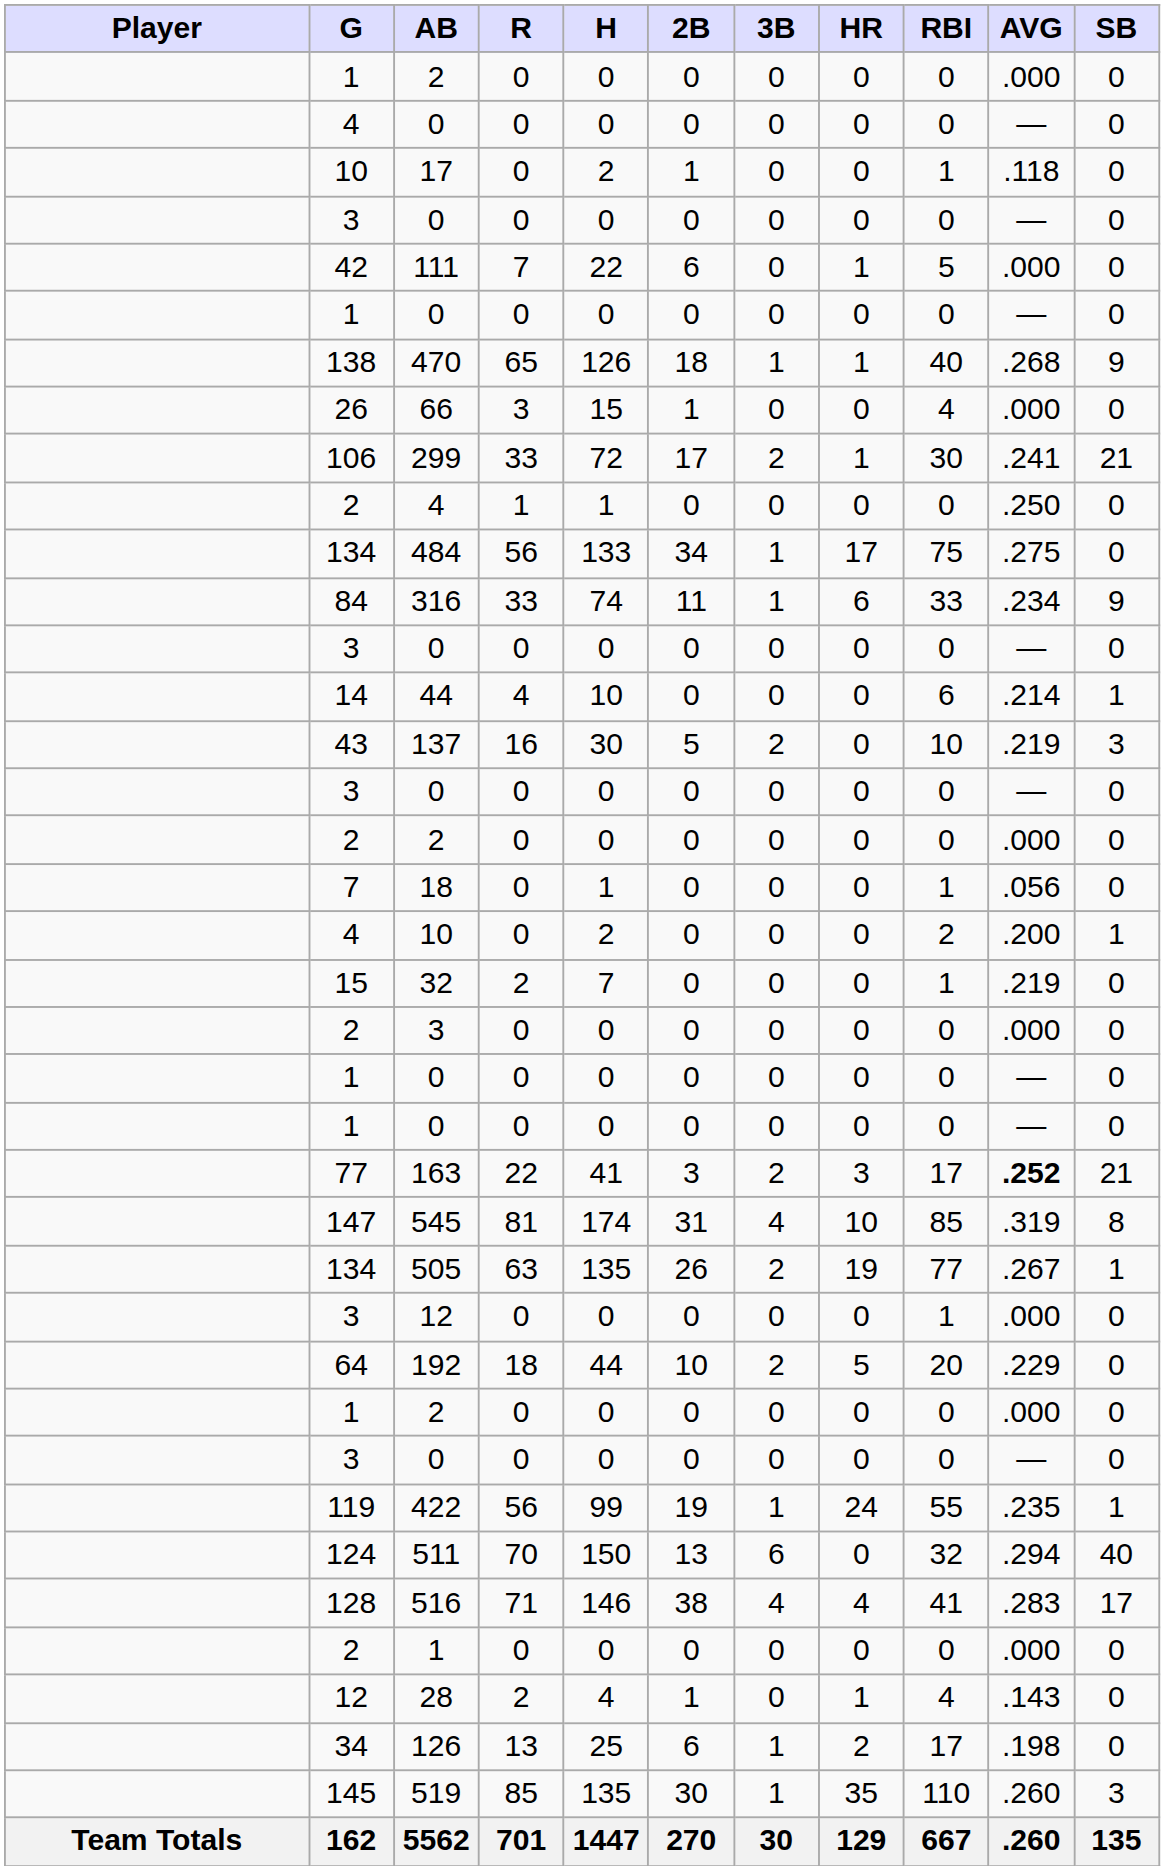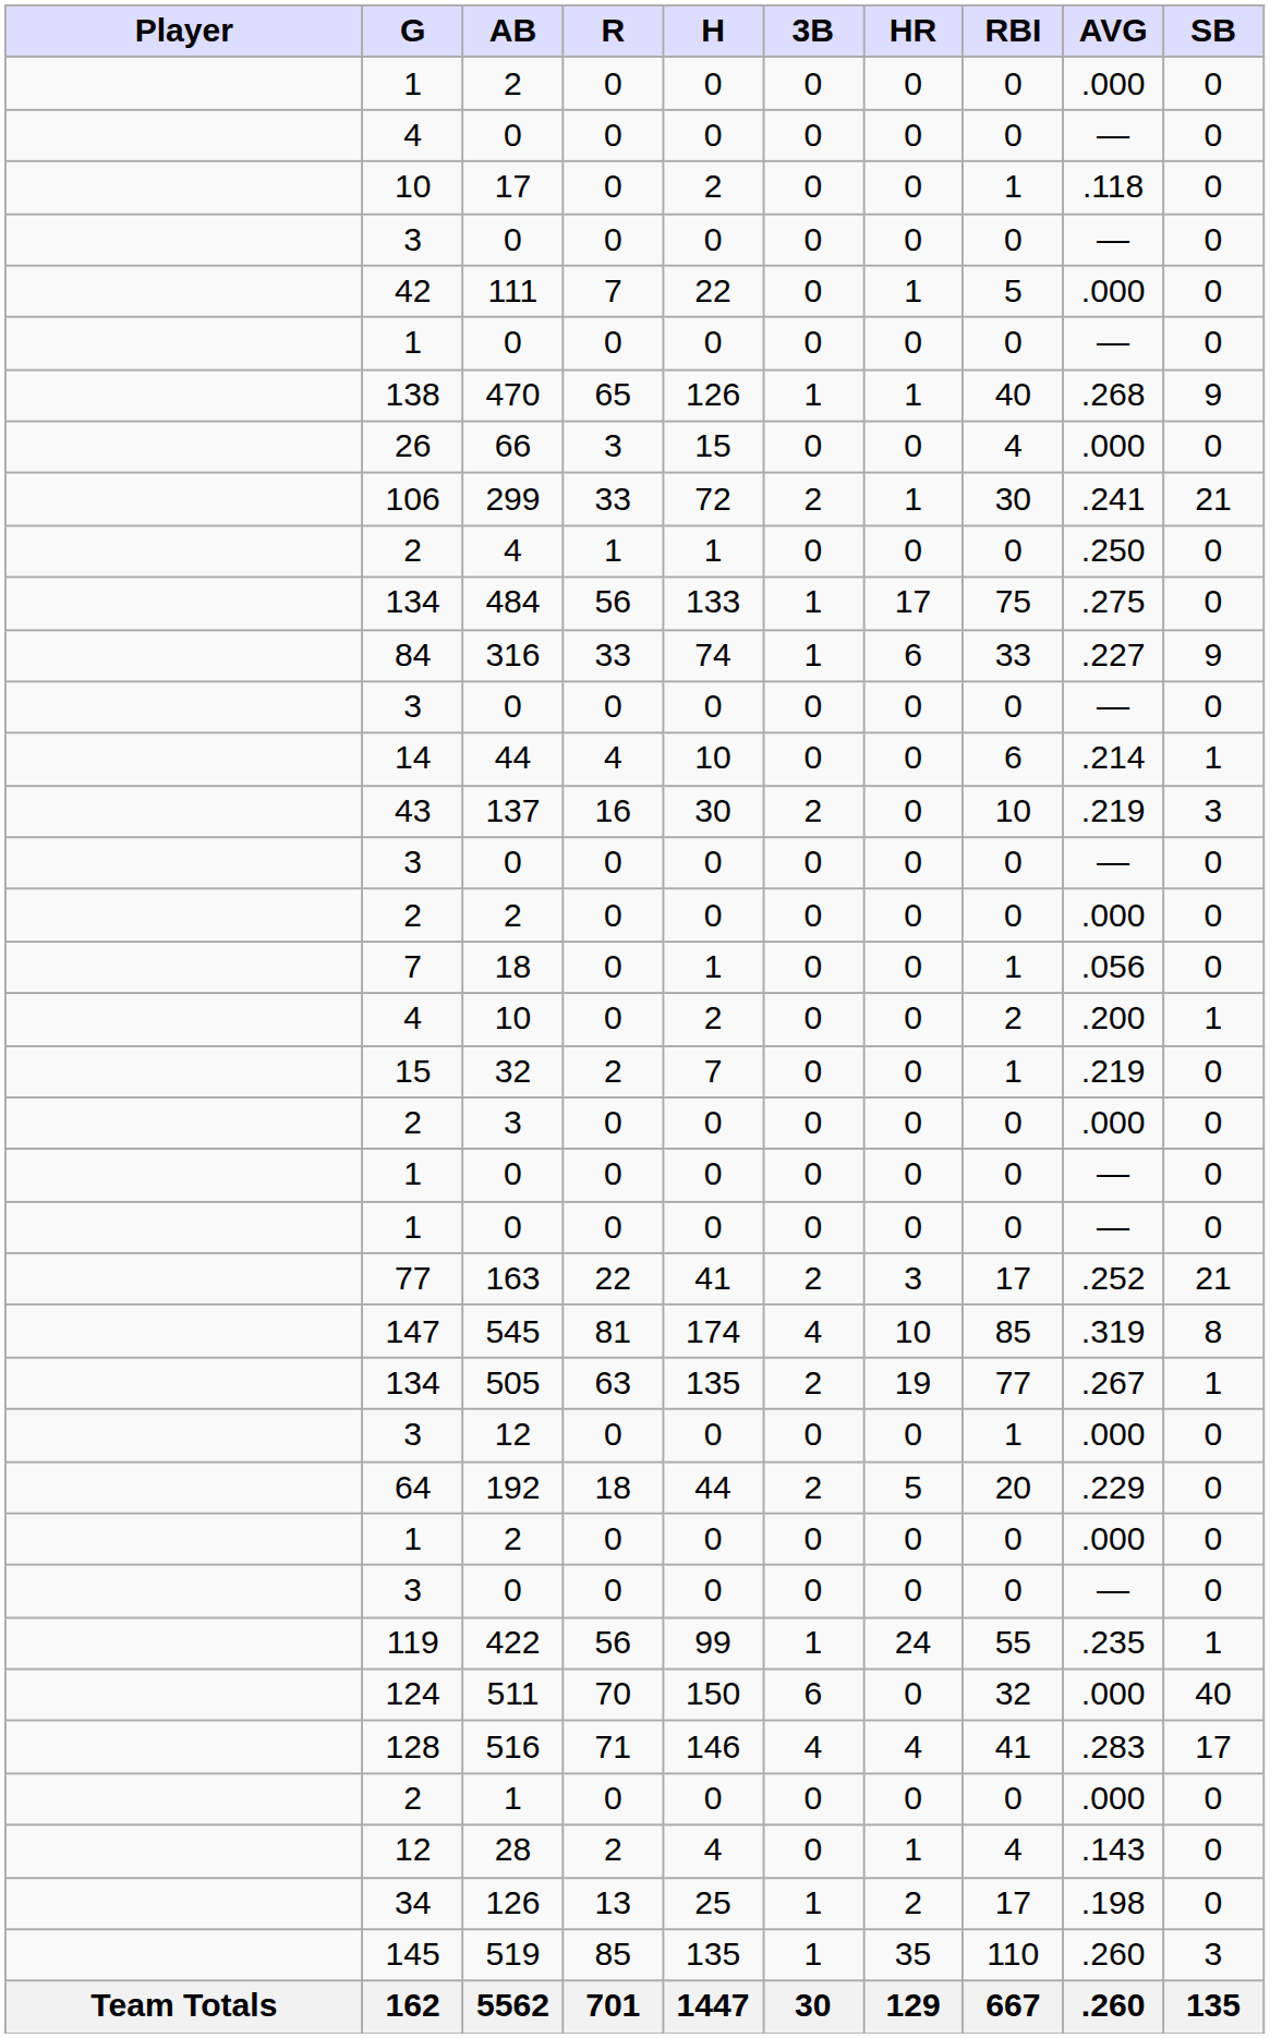 <table class="wikitable" style="text-align:center;">
 <tr>
 <th style="background:#ddf; width:25%;">Player</th>
 <th style="background:#ddf; width:7%;">G</th>
 <th style="background:#ddf; width:7%;">AB</th>
 <th style="background:#ddf; width:7%;">R</th>
 <th style="background:#ddf; width:7%;">H</th>
-<th style="background:#ddf; width:7%;">2B</th>
 <th style="background:#ddf; width:7%;">3B</th>
 <th style="background:#ddf; width:7%;">HR</th>
 <th style="background:#ddf; width:7%;">RBI</th>
 <th style="background:#ddf; width:7%;">AVG</th>
 <th style="background:#ddf; width:7%;">SB</th>
 </tr>
 <tr>
 <td align=left></td>
 <td>1</td>
 <td>2</td>
-<td>0</td>
 <td>0</td>
 <td>0</td>
 <td>0</td>
 <td>0</td>
 <td>0</td>
 <td>.000</td>
 <td>0</td>
 </tr>
 <tr>
 <td align=left></td>
 <td>4</td>
 <td>0</td>
 <td>0</td>
 <td>0</td>
 <td>0</td>
 <td>0</td>
 <td>0</td>
-<td>0</td>
 <td>—</td>
 <td>0</td>
 </tr>
 <tr>
 <td align=left></td>
 <td>10</td>
 <td>17</td>
 <td>0</td>
 <td>2</td>
-<td>1</td>
 <td>0</td>
 <td>0</td>
 <td>1</td>
 <td>.118</td>
 <td>0</td>
 </tr>
 <tr>
 <td align=left></td>
 <td>3</td>
 <td>0</td>
 <td>0</td>
 <td>0</td>
 <td>0</td>
 <td>0</td>
 <td>0</td>
-<td>0</td>
 <td>—</td>
 <td>0</td>
 </tr>
 <tr>
 <td align=left></td>
 <td>42</td>
 <td>111</td>
 <td>7</td>
 <td>22</td>
-<td>6</td>
 <td>0</td>
 <td>1</td>
 <td>5</td>
 <td>.000</td>
 <td>0</td>
 </tr>
 <tr>
 <td align=left></td>
 <td>1</td>
 <td>0</td>
 <td>0</td>
 <td>0</td>
 <td>0</td>
 <td>0</td>
 <td>0</td>
-<td>0</td>
 <td>—</td>
 <td>0</td>
 </tr>
 <tr>
 <td align=left></td>
 <td>138</td>
 <td>470</td>
 <td>65</td>
 <td>126</td>
-<td>18</td>
 <td>1</td>
 <td>1</td>
 <td>40</td>
 <td>.268</td>
 <td>9</td>
 </tr>
 <tr>
 <td align=left></td>
 <td>26</td>
 <td>66</td>
 <td>3</td>
 <td>15</td>
-<td>1</td>
 <td>0</td>
 <td>0</td>
 <td>4</td>
 <td>.000</td>
 <td>0</td>
 </tr>
 <tr>
 <td align=left></td>
 <td>106</td>
 <td>299</td>
 <td>33</td>
 <td>72</td>
-<td>17</td>
 <td>2</td>
 <td>1</td>
 <td>30</td>
 <td>.241</td>
 <td>21</td>
 </tr>
 <tr>
 <td align=left></td>
 <td>2</td>
 <td>4</td>
 <td>1</td>
 <td>1</td>
 <td>0</td>
 <td>0</td>
 <td>0</td>
-<td>0</td>
 <td>.250</td>
 <td>0</td>
 </tr>
 <tr>
 <td align=left></td>
 <td>134</td>
 <td>484</td>
 <td>56</td>
 <td>133</td>
-<td>34</td>
 <td>1</td>
 <td>17</td>
 <td>75</td>
 <td>.275</td>
 <td>0</td>
 </tr>
 <tr>
 <td align=left></td>
 <td>84</td>
 <td>316</td>
 <td>33</td>
 <td>74</td>
-<td>11</td>
 <td>1</td>
 <td>6</td>
 <td>33</td>
-<td>.234</td>
+<td>.227</td>
 <td>9</td>
 </tr>
 <tr>
 <td align=left></td>
 <td>3</td>
-<td>0</td>
 <td>0</td>
 <td>0</td>
 <td>0</td>
 <td>0</td>
 <td>0</td>
 <td>0</td>
 <td>—</td>
 <td>0</td>
 </tr>
 <tr>
 <td align=left></td>
 <td>14</td>
 <td>44</td>
 <td>4</td>
 <td>10</td>
 <td>0</td>
 <td>0</td>
-<td>0</td>
 <td>6</td>
 <td>.214</td>
 <td>1</td>
 </tr>
 <tr>
 <td align=left></td>
 <td>43</td>
 <td>137</td>
 <td>16</td>
 <td>30</td>
-<td>5</td>
 <td>2</td>
 <td>0</td>
 <td>10</td>
 <td>.219</td>
 <td>3</td>
 </tr>
 <tr>
 <td align=left></td>
 <td>3</td>
-<td>0</td>
 <td>0</td>
 <td>0</td>
 <td>0</td>
 <td>0</td>
 <td>0</td>
 <td>0</td>
 <td>—</td>
 <td>0</td>
 </tr>
 <tr>
 <td align=left></td>
 <td>2</td>
 <td>2</td>
 <td>0</td>
 <td>0</td>
 <td>0</td>
 <td>0</td>
 <td>0</td>
-<td>0</td>
 <td>.000</td>
 <td>0</td>
 </tr>
 <tr>
 <td align=left></td>
 <td>7</td>
 <td>18</td>
 <td>0</td>
 <td>1</td>
-<td>0</td>
 <td>0</td>
 <td>0</td>
 <td>1</td>
 <td>.056</td>
 <td>0</td>
 </tr>
 <tr>
 <td align=left></td>
 <td>4</td>
 <td>10</td>
 <td>0</td>
 <td>2</td>
 <td>0</td>
 <td>0</td>
-<td>0</td>
 <td>2</td>
 <td>.200</td>
 <td>1</td>
 </tr>
 <tr>
 <td align=left></td>
 <td>15</td>
 <td>32</td>
 <td>2</td>
 <td>7</td>
-<td>0</td>
 <td>0</td>
 <td>0</td>
 <td>1</td>
 <td>.219</td>
 <td>0</td>
 </tr>
 <tr>
 <td align=left></td>
 <td>2</td>
 <td>3</td>
 <td>0</td>
 <td>0</td>
 <td>0</td>
 <td>0</td>
 <td>0</td>
-<td>0</td>
 <td>.000</td>
 <td>0</td>
 </tr>
 <tr>
 <td align=left></td>
 <td>1</td>
-<td>0</td>
 <td>0</td>
 <td>0</td>
 <td>0</td>
 <td>0</td>
 <td>0</td>
 <td>0</td>
 <td>—</td>
 <td>0</td>
 </tr>
 <tr>
 <td align=left></td>
 <td>1</td>
 <td>0</td>
 <td>0</td>
 <td>0</td>
 <td>0</td>
 <td>0</td>
 <td>0</td>
-<td>0</td>
 <td>—</td>
 <td>0</td>
 </tr>
 <tr>
 <td align=left></td>
 <td>77</td>
 <td>163</td>
 <td>22</td>
 <td>41</td>
-<td>3</td>
 <td>2</td>
 <td>3</td>
 <td>17</td>
-<td><strong>.252</strong></td>
+<td>.252</td>
 <td>21</td>
 </tr>
 <tr>
 <td align=left></td>
 <td>147</td>
 <td>545</td>
 <td>81</td>
 <td>174</td>
-<td>31</td>
 <td>4</td>
 <td>10</td>
 <td>85</td>
 <td>.319</td>
 <td>8</td>
 </tr>
 <tr>
 <td align=left></td>
 <td>134</td>
 <td>505</td>
 <td>63</td>
 <td>135</td>
-<td>26</td>
 <td>2</td>
 <td>19</td>
 <td>77</td>
 <td>.267</td>
 <td>1</td>
 </tr>
 <tr>
 <td align=left></td>
 <td>3</td>
 <td>12</td>
 <td>0</td>
 <td>0</td>
 <td>0</td>
 <td>0</td>
-<td>0</td>
 <td>1</td>
 <td>.000</td>
 <td>0</td>
 </tr>
 <tr>
 <td align=left></td>
 <td>64</td>
 <td>192</td>
 <td>18</td>
 <td>44</td>
-<td>10</td>
 <td>2</td>
 <td>5</td>
 <td>20</td>
 <td>.229</td>
 <td>0</td>
 </tr>
 <tr>
 <td align=left></td>
 <td>1</td>
 <td>2</td>
-<td>0</td>
 <td>0</td>
 <td>0</td>
 <td>0</td>
 <td>0</td>
 <td>0</td>
 <td>.000</td>
 <td>0</td>
 </tr>
 <tr>
 <td align=left></td>
 <td>3</td>
 <td>0</td>
 <td>0</td>
 <td>0</td>
 <td>0</td>
 <td>0</td>
 <td>0</td>
-<td>0</td>
 <td>—</td>
 <td>0</td>
 </tr>
 <tr>
 <td align=left></td>
 <td>119</td>
 <td>422</td>
 <td>56</td>
 <td>99</td>
-<td>19</td>
 <td>1</td>
 <td>24</td>
 <td>55</td>
 <td>.235</td>
 <td>1</td>
 </tr>
 <tr>
 <td align=left></td>
 <td>124</td>
 <td>511</td>
 <td>70</td>
 <td>150</td>
-<td>13</td>
 <td>6</td>
 <td>0</td>
 <td>32</td>
-<td>.294</td>
+<td>.000</td>
 <td>40</td>
 </tr>
 <tr>
 <td align=left></td>
 <td>128</td>
 <td>516</td>
 <td>71</td>
 <td>146</td>
-<td>38</td>
 <td>4</td>
 <td>4</td>
 <td>41</td>
 <td>.283</td>
 <td>17</td>
 </tr>
 <tr>
 <td align=left></td>
 <td>2</td>
 <td>1</td>
 <td>0</td>
 <td>0</td>
 <td>0</td>
 <td>0</td>
 <td>0</td>
-<td>0</td>
 <td>.000</td>
 <td>0</td>
 </tr>
 <tr>
 <td align=left></td>
 <td>12</td>
 <td>28</td>
 <td>2</td>
 <td>4</td>
-<td>1</td>
 <td>0</td>
 <td>1</td>
 <td>4</td>
 <td>.143</td>
 <td>0</td>
 </tr>
 <tr>
 <td align=left></td>
 <td>34</td>
 <td>126</td>
 <td>13</td>
 <td>25</td>
-<td>6</td>
 <td>1</td>
 <td>2</td>
 <td>17</td>
 <td>.198</td>
 <td>0</td>
 </tr>
 <tr>
 <td align=left></td>
 <td>145</td>
 <td>519</td>
 <td>85</td>
 <td>135</td>
-<td>30</td>
 <td>1</td>
 <td>35</td>
 <td>110</td>
 <td>.260</td>
 <td>3</td>
 </tr>
 <tr class="sortbottom">
 <th>Team Totals</th>
 <th>162</th>
 <th>5562</th>
 <th>701</th>
 <th>1447</th>
-<th>270</th>
 <th>30</th>
 <th>129</th>
 <th>667</th>
 <th>.260</th>
 <th>135</th>
 </tr>
 </table>
